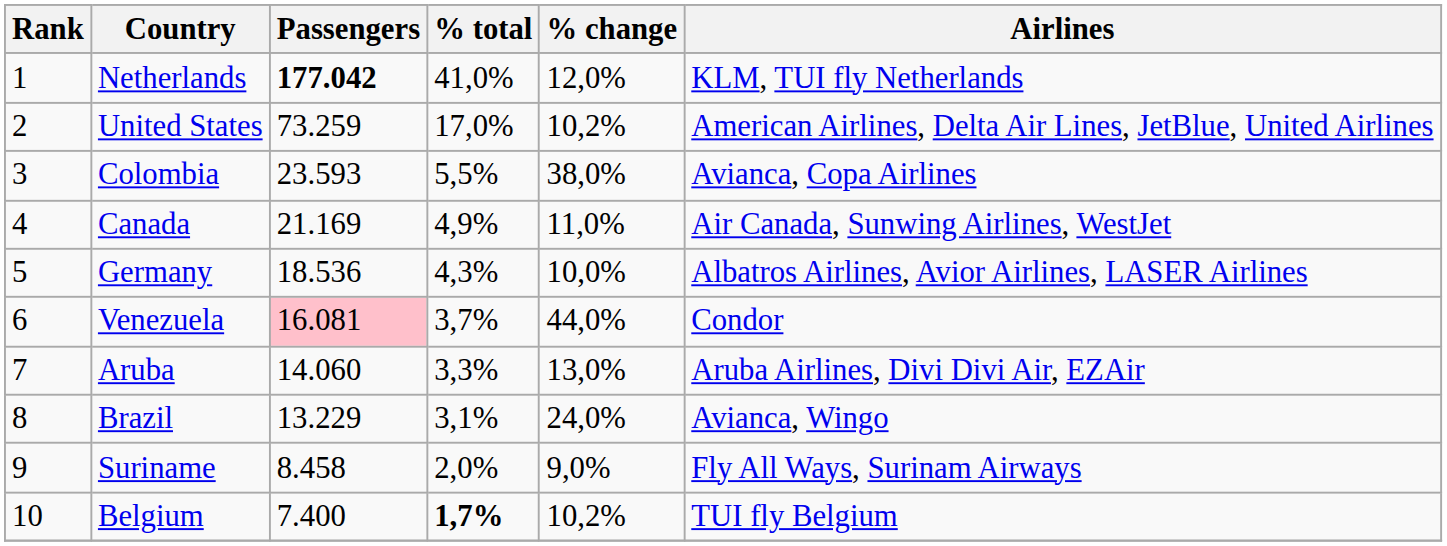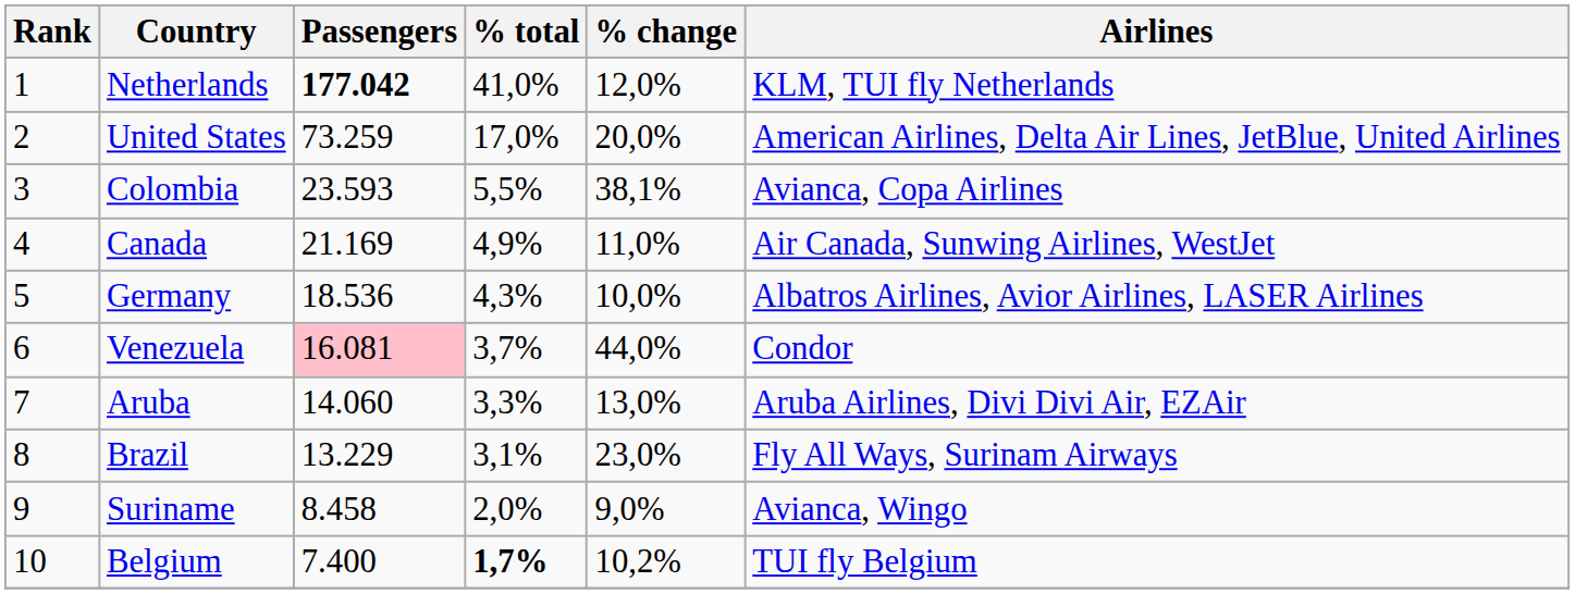 <table class="sortable wikitable" style="font-size: 100%" width= align=>
 <tr>
 <th>Rank</th>
 <th>Country</th>
 <th>Passengers</th>
 <th>% total</th>
 <th>% change</th>
 <th>Airlines</th>
 </tr>
 <tr>
 <td>1</td>
 <td> <a href='#'>Netherlands</a></td>
 <td><strong>177.042</strong></td>
 <td>41,0%</td>
 <td> 12,0%</td>
 <td><a href='#'>KLM</a>, <a href='#'>TUI fly Netherlands</a></td>
 </tr>
 <tr>
 <td>2</td>
 <td> <a href='#'>United States</a></td>
 <td>73.259</td>
 <td>17,0%</td>
-<td> 10,2%</td>
+<td> 20,0%</td>
 <td><a href='#'>American Airlines</a>, <a href='#'>Delta Air Lines</a>, <a href='#'>JetBlue</a>, <a href='#'>United Airlines</a></td>
 </tr>
 <tr>
 <td>3</td>
 <td> <a href='#'>Colombia</a></td>
 <td>23.593</td>
 <td>5,5%</td>
-<td> 38,0%</td>
+<td> 38,1%</td>
 <td><a href='#'>Avianca</a>, <a href='#'>Copa Airlines</a></td>
 </tr>
 <tr>
 <td>4</td>
 <td> <a href='#'>Canada</a></td>
 <td>21.169</td>
 <td>4,9%</td>
 <td> 11,0%</td>
 <td><a href='#'>Air Canada</a>, <a href='#'>Sunwing Airlines</a>, <a href='#'>WestJet</a></td>
 </tr>
 <tr>
 <td>5</td>
 <td> <a href='#'>Germany</a></td>
 <td>18.536</td>
 <td>4,3%</td>
 <td> 10,0%</td>
 <td><a href='#'>Albatros Airlines</a>, <a href='#'>Avior Airlines</a>, <a href='#'>LASER Airlines</a></td>
 </tr>
 <tr>
 <td>6</td>
 <td> <a href='#'>Venezuela</a></td>
 <td style="background: pink;">16.081</td>
 <td>3,7%</td>
 <td> 44,0%</td>
 <td><a href='#'>Condor</a></td>
 </tr>
 <tr>
 <td>7</td>
 <td> <a href='#'>Aruba</a></td>
 <td>14.060</td>
 <td>3,3%</td>
 <td> 13,0%</td>
 <td><a href='#'>Aruba Airlines</a>, <a href='#'>Divi Divi Air</a>, <a href='#'>EZAir</a></td>
 </tr>
 <tr>
 <td>8</td>
 <td> <a href='#'>Brazil</a></td>
 <td>13.229</td>
 <td>3,1%</td>
-<td> 24,0%</td>
-<td><a href='#'>Avianca</a>, <a href='#'>Wingo</a></td>
+<td> 23,0%</td>
+<td><a href='#'>Fly All Ways</a>, <a href='#'>Surinam Airways</a></td>
 </tr>
 <tr>
 <td>9</td>
 <td> <a href='#'>Suriname</a></td>
 <td>8.458</td>
 <td>2,0%</td>
 <td> 9,0%</td>
-<td><a href='#'>Fly All Ways</a>, <a href='#'>Surinam Airways</a></td>
+<td><a href='#'>Avianca</a>, <a href='#'>Wingo</a></td>
 </tr>
 <tr>
 <td>10</td>
 <td> <a href='#'>Belgium</a></td>
 <td>7.400</td>
 <td><strong>1,7%</strong></td>
 <td> 10,2%</td>
 <td><a href='#'>TUI fly Belgium</a></td>
 </tr>
 <tr>
 </tr>
 </table>
